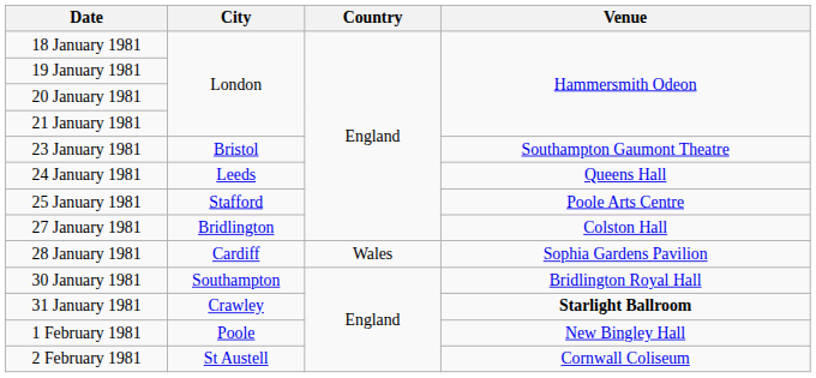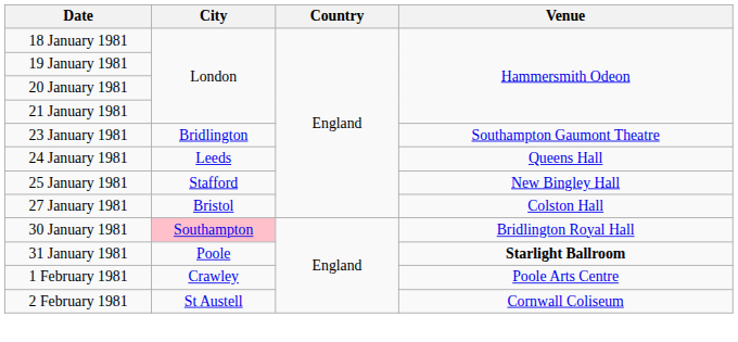 <table class="wikitable" style="text-align:center;">
 <tr>
 <th width="150">Date</th>
 <th width="125">City</th>
 <th width="125">Country</th>
 <th width="350">Venue</th>
 </tr>
 <tr>
 <td>18 January 1981</td>
 <td rowspan="4">London</td>
 <td rowspan="8">England</td>
 <td rowspan="4"><a href='#'>Hammersmith Odeon</a></td>
 </tr>
 <tr>
 <td>19 January 1981</td>
 </tr>
 <tr>
 <td>20 January 1981</td>
 </tr>
 <tr>
 <td>21 January 1981</td>
 </tr>
 <tr>
 <td>23 January 1981</td>
-<td><a href='#'>Bristol</a></td>
+<td><a href='#'>Bridlington</a></td>
 <td><a href='#'>Southampton Gaumont Theatre</a></td>
 </tr>
 <tr>
 <td>24 January 1981</td>
 <td><a href='#'>Leeds</a></td>
 <td><a href='#'>Queens Hall</a></td>
 </tr>
 <tr>
 <td>25 January 1981</td>
 <td><a href='#'>Stafford</a></td>
-<td><a href='#'>Poole Arts Centre</a></td>
+<td><a href='#'>New Bingley Hall</a></td>
 </tr>
 <tr>
 <td>27 January 1981</td>
-<td><a href='#'>Bridlington</a></td>
+<td><a href='#'>Bristol</a></td>
 <td><a href='#'>Colston Hall</a></td>
 </tr>
 <tr>
-<td>28 January 1981</td>
-<td><a href='#'>Cardiff</a></td>
-<td>Wales</td>
-<td><a href='#'>Sophia Gardens Pavilion</a></td>
-</tr>
-<tr>
 <td>30 January 1981</td>
-<td><a href='#'>Southampton</a></td>
+<td style="background: pink;"><a href='#'>Southampton</a></td>
 <td rowspan="4">England</td>
 <td><a href='#'>Bridlington Royal Hall</a></td>
 </tr>
 <tr>
 <td>31 January 1981</td>
-<td><a href='#'>Crawley</a></td>
+<td><a href='#'>Poole</a></td>
 <td><strong>Starlight Ballroom</strong></td>
 </tr>
 <tr>
 <td>1 February 1981</td>
-<td><a href='#'>Poole</a></td>
-<td><a href='#'>New Bingley Hall</a></td>
+<td><a href='#'>Crawley</a></td>
+<td><a href='#'>Poole Arts Centre</a></td>
 </tr>
 <tr>
 <td>2 February 1981</td>
 <td><a href='#'>St Austell</a></td>
 <td><a href='#'>Cornwall Coliseum</a></td>
 </tr>
 </table>
